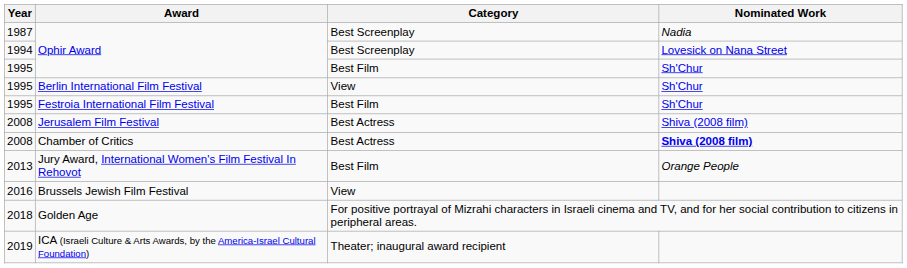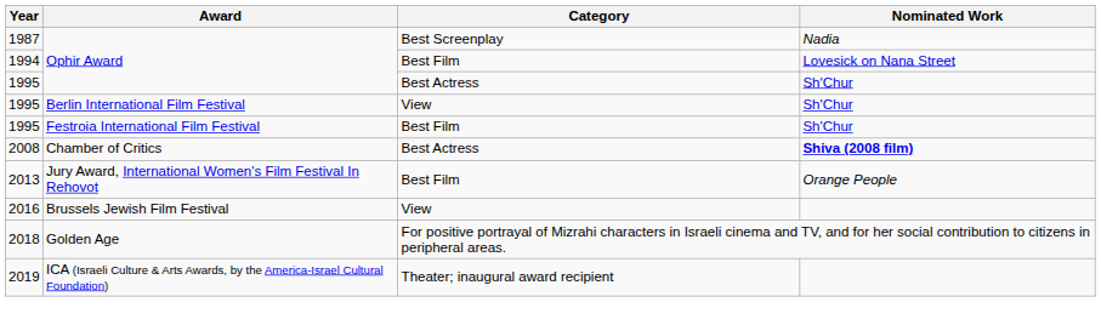 <table class="wikitable">
 <tr>
 <th>Year</th>
 <th>Award</th>
 <th>Category</th>
 <th>Nominated Work</th>
 </tr>
 <tr>
 <td>1987</td>
 <td rowspan="3"><a href='#'>Ophir Award</a></td>
 <td>Best Screenplay</td>
 <td><em>Nadia</em></td>
 </tr>
 <tr>
 <td>1994</td>
-<td>Best Screenplay</td>
+<td>Best Film</td>
 <td><a href='#'>Lovesick on Nana Street</a></td>
 </tr>
 <tr>
 <td>1995</td>
-<td>Best Film</td>
+<td>Best Actress</td>
 <td><a href='#'>Sh'Chur</a></td>
 </tr>
 <tr>
 <td>1995</td>
 <td><a href='#'>Berlin International Film Festival</a></td>
 <td>View</td>
 <td><a href='#'>Sh'Chur</a></td>
 </tr>
 <tr>
 <td>1995</td>
 <td><a href='#'>Festroia International Film Festival</a></td>
 <td>Best Film</td>
 <td><a href='#'>Sh'Chur</a></td>
-</tr>
-<tr>
-<td>2008</td>
-<td><a href='#'>Jerusalem Film Festival</a></td>
-<td>Best Actress</td>
-<td><a href='#'>Shiva (2008 film)</a></td>
 </tr>
 <tr>
 <td>2008</td>
 <td>Chamber of Critics</td>
 <td>Best Actress</td>
 <td><strong><a href='#'>Shiva (2008 film)</a></strong></td>
 </tr>
 <tr>
 <td>2013</td>
 <td>Jury Award, <a href='#'>International Women's Film Festival In Rehovot</a></td>
 <td>Best Film</td>
 <td><em>Orange People</em></td>
 </tr>
 <tr>
 <td>2016</td>
 <td>Brussels Jewish Film Festival</td>
 <td>View</td>
 <td></td>
 </tr>
 <tr>
 <td>2018</td>
 <td>Golden Age</td>
 <td colspan="2">For positive portrayal of Mizrahi characters in Israeli cinema and TV, and for her social contribution to citizens in peripheral areas.</td>
 </tr>
 <tr>
 <td>2019</td>
 <td>ICA <small>(Israeli Culture & Arts Awards, by the <a href='#'>America-Israel Cultural Foundation</a>)</small></td>
 <td>Theater; inaugural award recipient</td>
 <td></td>
 </tr>
 </table>
